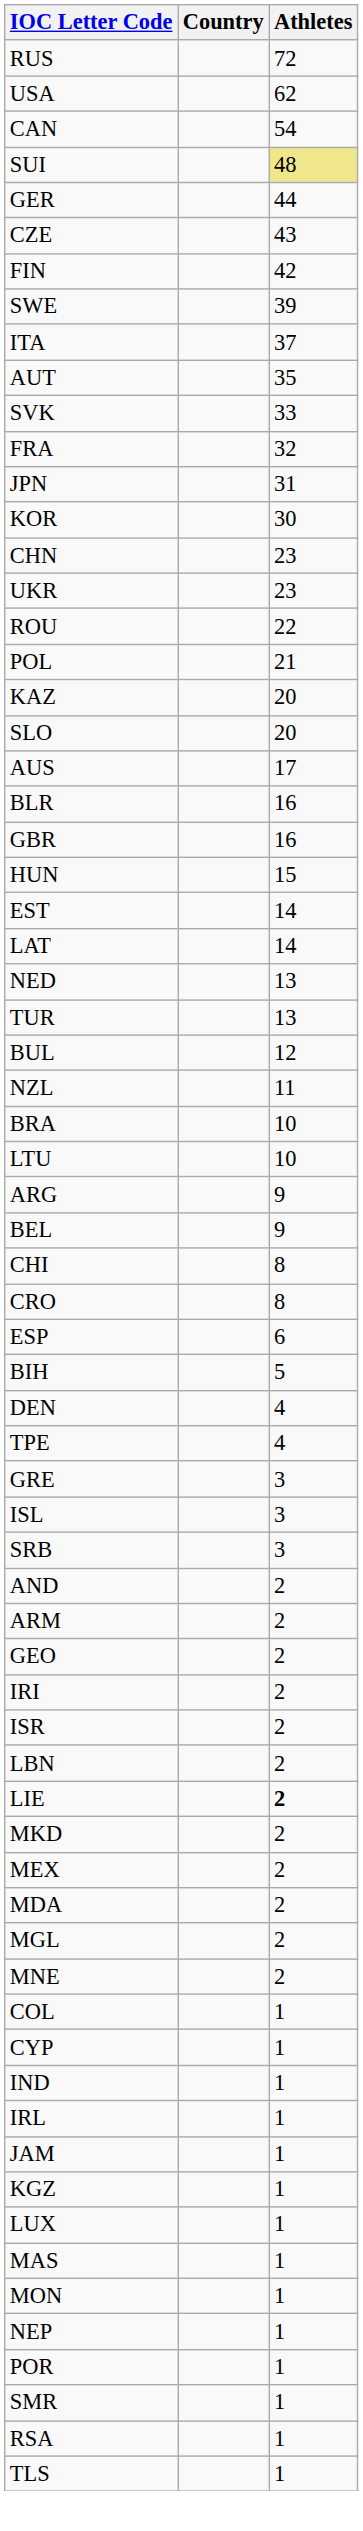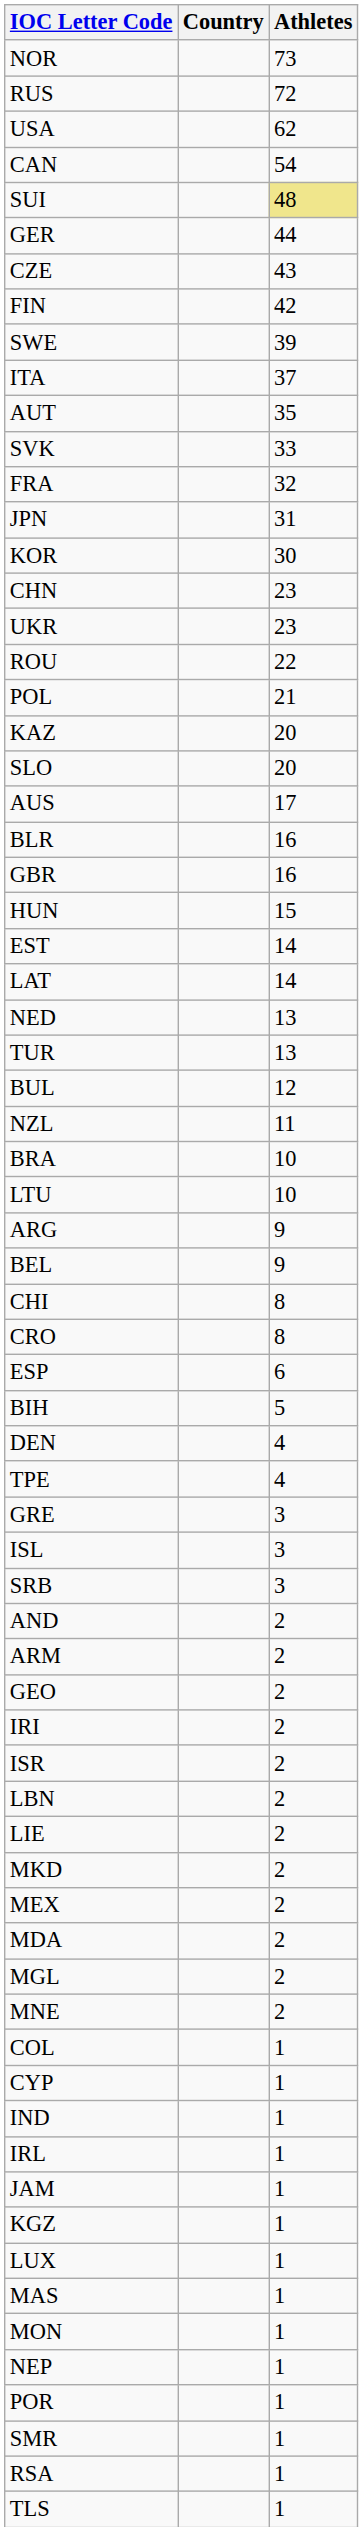 <table class="wikitable collapsible collapsed sortable" style="border:0;">
 <tr>
 <th><a href='#'>IOC Letter Code</a></th>
 <th>Country</th>
 <th>Athletes</th>
+</tr>
+<tr>
+<td>NOR</td>
+<td></td>
+<td>73</td>
 </tr>
 <tr>
 <td>RUS</td>
 <td></td>
 <td>72</td>
 </tr>
 <tr>
 <td>USA</td>
 <td></td>
 <td>62</td>
 </tr>
 <tr>
 <td>CAN</td>
 <td></td>
 <td>54</td>
 </tr>
 <tr>
 <td>SUI</td>
 <td></td>
 <td style="background: khaki;">48</td>
 </tr>
 <tr>
 <td>GER</td>
 <td></td>
 <td>44</td>
 </tr>
 <tr>
 <td>CZE</td>
 <td></td>
 <td>43</td>
 </tr>
 <tr>
 <td>FIN</td>
 <td></td>
 <td>42</td>
 </tr>
 <tr>
 <td>SWE</td>
 <td></td>
 <td>39</td>
 </tr>
 <tr>
 <td>ITA</td>
 <td></td>
 <td>37</td>
 </tr>
 <tr>
 <td>AUT</td>
 <td></td>
 <td>35</td>
 </tr>
 <tr>
 <td>SVK</td>
 <td></td>
 <td>33</td>
 </tr>
 <tr>
 <td>FRA</td>
 <td></td>
 <td>32</td>
 </tr>
 <tr>
 <td>JPN</td>
 <td></td>
 <td>31</td>
 </tr>
 <tr>
 <td>KOR</td>
 <td></td>
 <td>30</td>
 </tr>
 <tr>
 <td>CHN</td>
 <td></td>
 <td>23</td>
 </tr>
 <tr>
 <td>UKR</td>
 <td></td>
 <td>23</td>
 </tr>
 <tr>
 <td>ROU</td>
 <td></td>
 <td>22</td>
 </tr>
 <tr>
 <td>POL</td>
 <td></td>
 <td>21</td>
 </tr>
 <tr>
 <td>KAZ</td>
 <td></td>
 <td>20</td>
 </tr>
 <tr>
 <td>SLO</td>
 <td></td>
 <td>20</td>
 </tr>
 <tr>
 <td>AUS</td>
 <td></td>
 <td>17</td>
 </tr>
 <tr>
 <td>BLR</td>
 <td></td>
 <td>16</td>
 </tr>
 <tr>
 <td>GBR</td>
 <td></td>
 <td>16</td>
 </tr>
 <tr>
 <td>HUN</td>
 <td></td>
 <td>15</td>
 </tr>
 <tr>
 <td>EST</td>
 <td></td>
 <td>14</td>
 </tr>
 <tr>
 <td>LAT</td>
 <td></td>
 <td>14</td>
 </tr>
 <tr>
 <td>NED</td>
 <td></td>
 <td>13</td>
 </tr>
 <tr>
 <td>TUR</td>
 <td></td>
 <td>13</td>
 </tr>
 <tr>
 <td>BUL</td>
 <td></td>
 <td>12</td>
 </tr>
 <tr>
 <td>NZL</td>
 <td></td>
 <td>11</td>
 </tr>
 <tr>
 <td>BRA</td>
 <td></td>
 <td>10</td>
 </tr>
 <tr>
 <td>LTU</td>
 <td></td>
 <td>10</td>
 </tr>
 <tr>
 <td>ARG</td>
 <td></td>
 <td>9</td>
 </tr>
 <tr>
 <td>BEL</td>
 <td></td>
 <td>9</td>
 </tr>
 <tr>
 <td>CHI</td>
 <td></td>
 <td>8</td>
 </tr>
 <tr>
 <td>CRO</td>
 <td></td>
 <td>8</td>
 </tr>
 <tr>
 <td>ESP</td>
 <td></td>
 <td>6</td>
 </tr>
 <tr>
 <td>BIH</td>
 <td></td>
 <td>5</td>
 </tr>
 <tr>
 <td>DEN</td>
 <td></td>
 <td>4</td>
 </tr>
 <tr>
 <td>TPE</td>
 <td></td>
 <td>4</td>
 </tr>
 <tr>
 <td>GRE</td>
 <td></td>
 <td>3</td>
 </tr>
 <tr>
 <td>ISL</td>
 <td></td>
 <td>3</td>
 </tr>
 <tr>
 <td>SRB</td>
 <td></td>
 <td>3</td>
 </tr>
 <tr>
 <td>AND</td>
 <td></td>
 <td>2</td>
 </tr>
 <tr>
 <td>ARM</td>
 <td></td>
 <td>2</td>
 </tr>
 <tr>
 <td>GEO</td>
 <td></td>
 <td>2</td>
 </tr>
 <tr>
 <td>IRI</td>
 <td></td>
 <td>2</td>
 </tr>
 <tr>
 <td>ISR</td>
 <td></td>
 <td>2</td>
 </tr>
 <tr>
 <td>LBN</td>
 <td></td>
 <td>2</td>
 </tr>
 <tr>
 <td>LIE</td>
 <td></td>
-<td><strong>2</strong></td>
+<td>2</td>
 </tr>
 <tr>
 <td>MKD</td>
 <td></td>
 <td>2</td>
 </tr>
 <tr>
 <td>MEX</td>
 <td></td>
 <td>2</td>
 </tr>
 <tr>
 <td>MDA</td>
 <td></td>
 <td>2</td>
 </tr>
 <tr>
 <td>MGL</td>
 <td></td>
 <td>2</td>
 </tr>
 <tr>
 <td>MNE</td>
 <td></td>
 <td>2</td>
 </tr>
 <tr>
 <td>COL</td>
 <td></td>
 <td>1</td>
 </tr>
 <tr>
 <td>CYP</td>
 <td></td>
 <td>1</td>
 </tr>
 <tr>
 <td>IND</td>
 <td></td>
 <td>1</td>
 </tr>
 <tr>
 <td>IRL</td>
 <td></td>
 <td>1</td>
 </tr>
 <tr>
 <td>JAM</td>
 <td></td>
 <td>1</td>
 </tr>
 <tr>
 <td>KGZ</td>
 <td></td>
 <td>1</td>
 </tr>
 <tr>
 <td>LUX</td>
 <td></td>
 <td>1</td>
 </tr>
 <tr>
 <td>MAS</td>
 <td></td>
 <td>1</td>
 </tr>
 <tr>
 <td>MON</td>
 <td></td>
 <td>1</td>
 </tr>
 <tr>
 <td>NEP</td>
 <td></td>
 <td>1</td>
 </tr>
 <tr>
 <td>POR</td>
 <td></td>
 <td>1</td>
 </tr>
 <tr>
 <td>SMR</td>
 <td></td>
 <td>1</td>
 </tr>
 <tr>
 <td>RSA</td>
 <td></td>
 <td>1</td>
 </tr>
 <tr>
 <td>TLS</td>
 <td></td>
 <td>1</td>
 </tr>
 <tr>
 </tr>
 </table>
